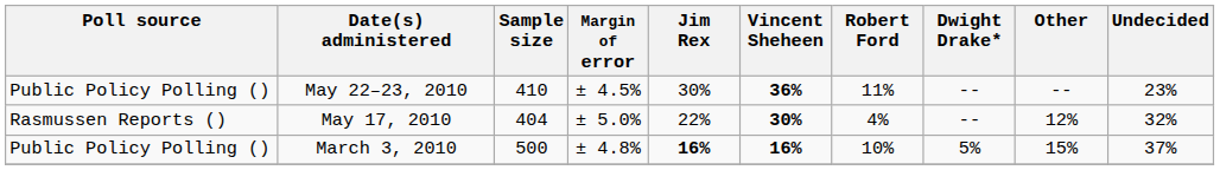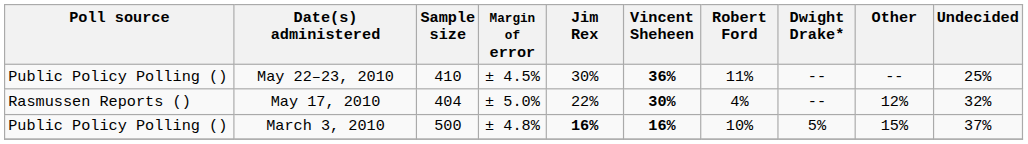 <table class="wikitable" style="text-align:center">
 <tr valign=top>
 <th style="width:190px;">Poll source</th>
 <th style="width:150px;">Date(s)<br> administered</th>
 <th>Sample<br>size</th>
 <th><small>Margin of</small><br>error</th>
 <th style="width:60px;"><strong>Jim<br> Rex</strong></th>
 <th style="width:60px;"><strong>Vincent<br> Sheheen</strong></th>
 <th style="width:60px;"><strong>Robert<br> Ford</strong></th>
 <th style="width:60px;"><strong>Dwight<br> Drake*</strong></th>
 <th style="width:60px;">Other</th>
 <th style="width:60px;">Undecided</th>
 </tr>
 <tr>
 <td align=left>Public Policy Polling ()</td>
 <td align=center>May 22–23, 2010</td>
 <td>410</td>
 <td>± 4.5%</td>
 <td align=center>30%</td>
 <td><strong>36%</strong></td>
 <td align=center>11%</td>
 <td align=center>--</td>
 <td align=center>--</td>
-<td align=center>23%</td>
+<td align=center>25%</td>
 </tr>
 <tr>
 <td align=left>Rasmussen Reports ()</td>
 <td align=center>May 17, 2010</td>
 <td>404</td>
 <td>± 5.0%</td>
 <td align=center>22%</td>
 <td><strong>30%</strong></td>
 <td align=center>4%</td>
 <td align=center>--</td>
 <td align=center>12%</td>
 <td align=center>32%</td>
 </tr>
 <tr>
 <td align=left>Public Policy Polling ()</td>
 <td align=center>March 3, 2010</td>
 <td>500</td>
 <td>± 4.8%</td>
 <td align=center><strong>16%</strong></td>
 <td align=center><strong>16%</strong></td>
 <td align=center>10%</td>
 <td align=center>5%</td>
 <td align=center>15%</td>
 <td align=center>37%</td>
 </tr>
 <tr>
 </tr>
 </table>
